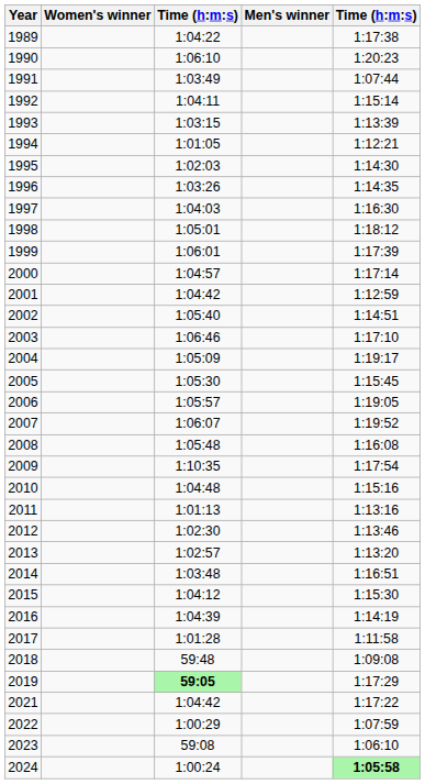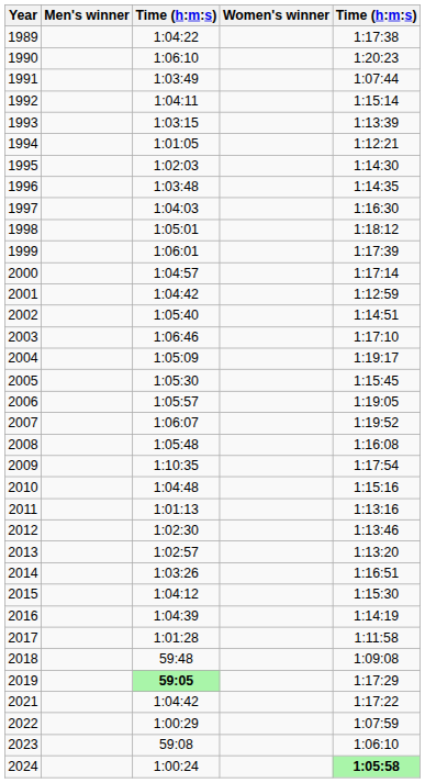 <table class="wikitable sortable" style="text-align:center">
 <tr>
 <th>Year</th>
+<th class=unsortable>Men's winner</th>
+<th>Time (<a href='#'>h</a>:<a href='#'>m</a>:<a href='#'>s</a>)</th>
 <th class=unsortable>Women's winner</th>
-<th>Time (<a href='#'>h</a>:<a href='#'>m</a>:<a href='#'>s</a>)</th>
-<th class=unsortable>Men's winner</th>
 <th>Time (<a href='#'>h</a>:<a href='#'>m</a>:<a href='#'>s</a>)</th>
 </tr>
 <tr>
 <td>1989</td>
 <td align=left></td>
 <td>1:04:22</td>
 <td align=left></td>
 <td>1:17:38</td>
 </tr>
 <tr>
 <td>1990</td>
 <td align=left></td>
 <td>1:06:10</td>
 <td align=left></td>
 <td>1:20:23</td>
 </tr>
 <tr>
 <td>1991</td>
 <td align=left></td>
 <td>1:03:49</td>
 <td align=left></td>
 <td>1:07:44</td>
 </tr>
 <tr>
 <td>1992</td>
 <td align=left></td>
 <td>1:04:11</td>
 <td align=left></td>
 <td>1:15:14</td>
 </tr>
 <tr>
 <td>1993</td>
 <td align=left></td>
 <td>1:03:15</td>
 <td align=left></td>
 <td>1:13:39</td>
 </tr>
 <tr>
 <td>1994</td>
 <td align=left></td>
 <td>1:01:05</td>
 <td align=left></td>
 <td>1:12:21</td>
 </tr>
 <tr>
 <td>1995</td>
 <td align=left></td>
 <td>1:02:03</td>
 <td align=left></td>
 <td>1:14:30</td>
 </tr>
 <tr>
 <td>1996</td>
 <td align=left></td>
-<td>1:03:26</td>
+<td>1:03:48</td>
 <td align=left></td>
 <td>1:14:35</td>
 </tr>
 <tr>
 <td>1997</td>
 <td align=left></td>
 <td>1:04:03</td>
 <td align=left></td>
 <td>1:16:30</td>
 </tr>
 <tr>
 <td>1998</td>
 <td align=left></td>
 <td>1:05:01</td>
 <td align=left></td>
 <td>1:18:12</td>
 </tr>
 <tr>
 <td>1999</td>
 <td align=left></td>
 <td>1:06:01</td>
 <td align=left></td>
 <td>1:17:39</td>
 </tr>
 <tr>
 <td>2000</td>
 <td align=left></td>
 <td>1:04:57</td>
 <td align=left></td>
 <td>1:17:14</td>
 </tr>
 <tr>
 <td>2001</td>
 <td align=left></td>
 <td>1:04:42</td>
 <td align=left></td>
 <td>1:12:59</td>
 </tr>
 <tr>
 <td>2002</td>
 <td align=left></td>
 <td>1:05:40</td>
 <td align=left></td>
 <td>1:14:51</td>
 </tr>
 <tr>
 <td>2003</td>
 <td align=left></td>
 <td>1:06:46</td>
 <td align=left></td>
 <td>1:17:10</td>
 </tr>
 <tr>
 <td>2004</td>
 <td align=left></td>
 <td>1:05:09</td>
 <td align=left></td>
 <td>1:19:17</td>
 </tr>
 <tr>
 <td>2005</td>
 <td align=left></td>
 <td>1:05:30</td>
 <td align=left></td>
 <td>1:15:45</td>
 </tr>
 <tr>
 <td>2006</td>
 <td align=left></td>
 <td>1:05:57</td>
 <td align=left></td>
 <td>1:19:05</td>
 </tr>
 <tr>
 <td>2007</td>
 <td align=left></td>
 <td>1:06:07</td>
 <td align=left></td>
 <td>1:19:52</td>
 </tr>
 <tr>
 <td>2008</td>
 <td align=left></td>
 <td>1:05:48</td>
 <td align=left></td>
 <td>1:16:08</td>
 </tr>
 <tr>
 <td>2009</td>
 <td align=left></td>
 <td>1:10:35</td>
 <td align=left></td>
 <td>1:17:54</td>
 </tr>
 <tr>
 <td>2010</td>
 <td align=left></td>
 <td>1:04:48</td>
 <td align=left></td>
 <td>1:15:16</td>
 </tr>
 <tr>
 <td>2011</td>
 <td align=left></td>
 <td>1:01:13</td>
 <td align=left></td>
 <td>1:13:16</td>
 </tr>
 <tr>
 <td>2012</td>
 <td align=left></td>
 <td>1:02:30</td>
 <td align=left></td>
 <td>1:13:46</td>
 </tr>
 <tr>
 <td>2013</td>
 <td align=left></td>
 <td>1:02:57</td>
 <td align=left></td>
 <td>1:13:20</td>
 </tr>
 <tr>
 <td>2014</td>
 <td align=left></td>
-<td>1:03:48</td>
+<td>1:03:26</td>
 <td align=left></td>
 <td>1:16:51</td>
 </tr>
 <tr>
 <td>2015</td>
 <td align=left></td>
 <td>1:04:12</td>
 <td align=left></td>
 <td>1:15:30</td>
 </tr>
 <tr>
 <td>2016</td>
 <td align=left></td>
 <td>1:04:39</td>
 <td align=left></td>
 <td>1:14:19</td>
 </tr>
 <tr>
 <td>2017</td>
 <td align=left></td>
 <td>1:01:28</td>
 <td align=left></td>
 <td>1:11:58</td>
 </tr>
 <tr>
 <td>2018</td>
 <td align=left></td>
 <td>59:48</td>
 <td align=left></td>
 <td>1:09:08</td>
 </tr>
 <tr>
 <td>2019</td>
 <td align=left></td>
 <td bgcolor=#A9F5A9><strong>59:05</strong></td>
 <td align=left></td>
 <td>1:17:29</td>
 </tr>
 <tr>
 <td>2021</td>
 <td align=left></td>
 <td>1:04:42</td>
 <td align=left></td>
 <td>1:17:22</td>
 </tr>
 <tr>
 <td>2022</td>
 <td align=left></td>
 <td>1:00:29</td>
 <td align=left></td>
 <td>1:07:59</td>
 </tr>
 <tr>
 <td>2023</td>
 <td align=left></td>
 <td>59:08</td>
 <td align=left></td>
 <td>1:06:10</td>
 </tr>
 <tr>
 <td>2024</td>
 <td align=left></td>
 <td>1:00:24</td>
 <td align=left></td>
 <td bgcolor=#A9F5A9><strong>1:05:58</strong></td>
 </tr>
 </table>
